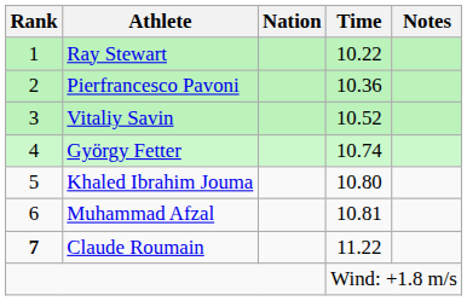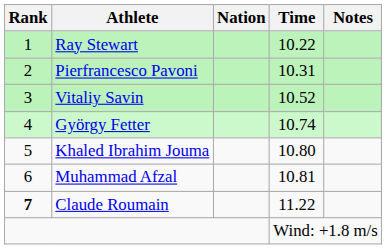 <table class="wikitable sortable" style="text-align:center">
 <tr>
 <th>Rank</th>
 <th>Athlete</th>
 <th>Nation</th>
 <th>Time</th>
 <th>Notes</th>
 </tr>
 <tr style="background:#bbf3bb;">
 <td>1</td>
 <td align=left><a href='#'>Ray Stewart</a></td>
 <td align=left></td>
 <td>10.22</td>
 <td></td>
 </tr>
 <tr style="background:#bbf3bb;">
 <td>2</td>
 <td align=left><a href='#'>Pierfrancesco Pavoni</a></td>
 <td align=left></td>
-<td>10.36</td>
+<td>10.31</td>
 <td></td>
 </tr>
 <tr style="background:#bbf3bb;">
 <td>3</td>
 <td align=left><a href='#'>Vitaliy Savin</a></td>
 <td align=left></td>
 <td>10.52</td>
 <td></td>
 </tr>
 <tr style="background:#ccf9cc;">
 <td>4</td>
 <td align=left><a href='#'>György Fetter</a></td>
 <td align=left></td>
 <td>10.74</td>
 <td></td>
 </tr>
 <tr>
 <td>5</td>
 <td align=left><a href='#'>Khaled Ibrahim Jouma</a></td>
 <td align=left></td>
 <td>10.80</td>
 <td></td>
 </tr>
 <tr>
 <td>6</td>
 <td align=left><a href='#'>Muhammad Afzal</a></td>
 <td align=left></td>
 <td>10.81</td>
 <td></td>
 </tr>
 <tr>
 <td><strong>7</strong></td>
 <td align=left><a href='#'>Claude Roumain</a></td>
 <td align=left></td>
 <td>11.22</td>
 <td></td>
 </tr>
 <tr class="sortbottom">
 <td colspan=3></td>
 <td colspan="3" style="text-align:left;">Wind: +1.8 m/s</td>
 </tr>
 </table>
